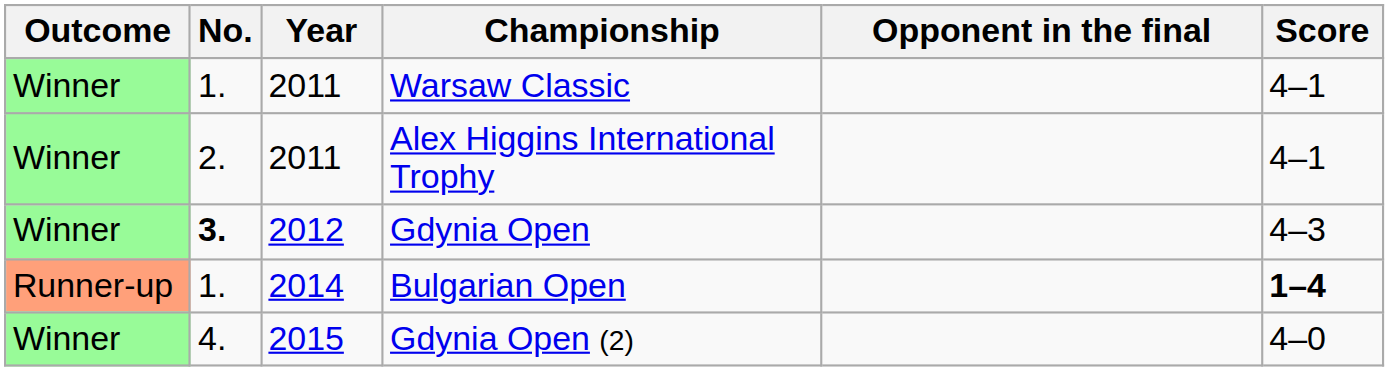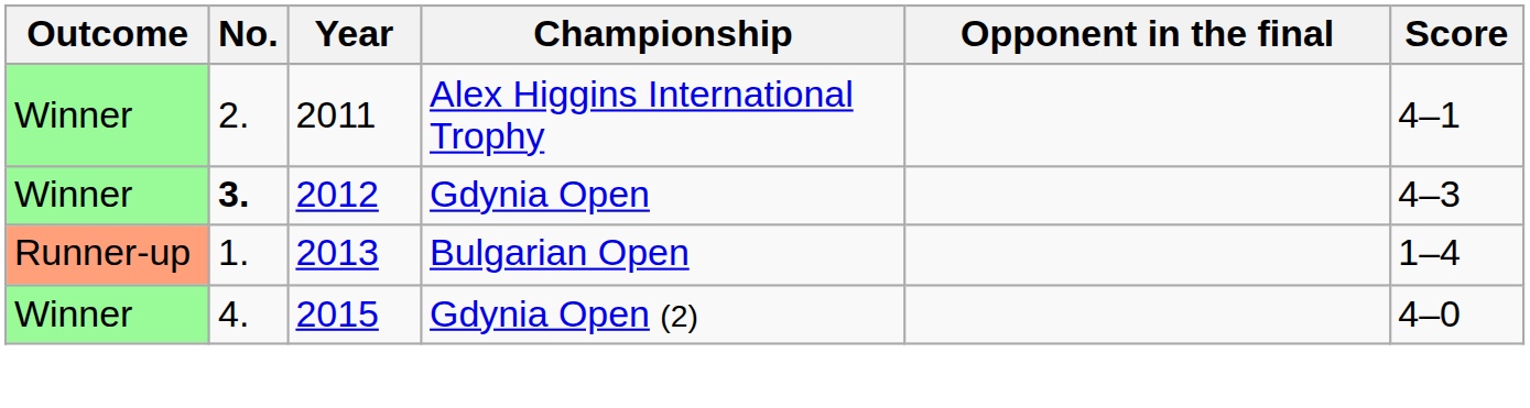 <table class="wikitable sortable">
 <tr>
 <th scope="col" style="width:80px;">Outcome</th>
 <th scope="col" style="width:20px;">No.</th>
 <th scope="col" style="width:50px;">Year</th>
 <th scope="col" style="width:200px;">Championship</th>
 <th scope="col" style="width:200px;">Opponent in the final</th>
 <th scope="col" style="width:50px;">Score</th>
-</tr>
-<tr>
-<td style="background:#98fb98;">Winner</td>
-<td>1.</td>
-<td>2011</td>
-<td><a href='#'>Warsaw Classic</a></td>
-<td> </td>
-<td>4–1 </td>
 </tr>
 <tr>
 <td style="background:#98fb98;">Winner</td>
 <td>2.</td>
 <td>2011</td>
 <td><a href='#'>Alex Higgins International Trophy</a></td>
 <td> </td>
 <td>4–1 </td>
 </tr>
 <tr>
 <td style="background:#98fb98;">Winner</td>
 <td><strong>3.</strong></td>
 <td><a href='#'>2012</a></td>
 <td><a href='#'>Gdynia Open</a></td>
 <td> </td>
 <td>4–3 </td>
 </tr>
 <tr>
 <td style="background:#ffa07a;">Runner-up</td>
 <td>1.</td>
-<td><a href='#'>2014</a></td>
+<td><a href='#'>2013</a></td>
 <td><a href='#'>Bulgarian Open</a></td>
 <td> </td>
-<td><strong>1–4</strong></td>
+<td>1–4</td>
 </tr>
 <tr>
 <td style="background:#98fb98;">Winner</td>
 <td>4.</td>
 <td><a href='#'>2015</a></td>
 <td><a href='#'>Gdynia Open</a> <small>(2)</small></td>
 <td> </td>
 <td>4–0 </td>
 </tr>
 </table>
